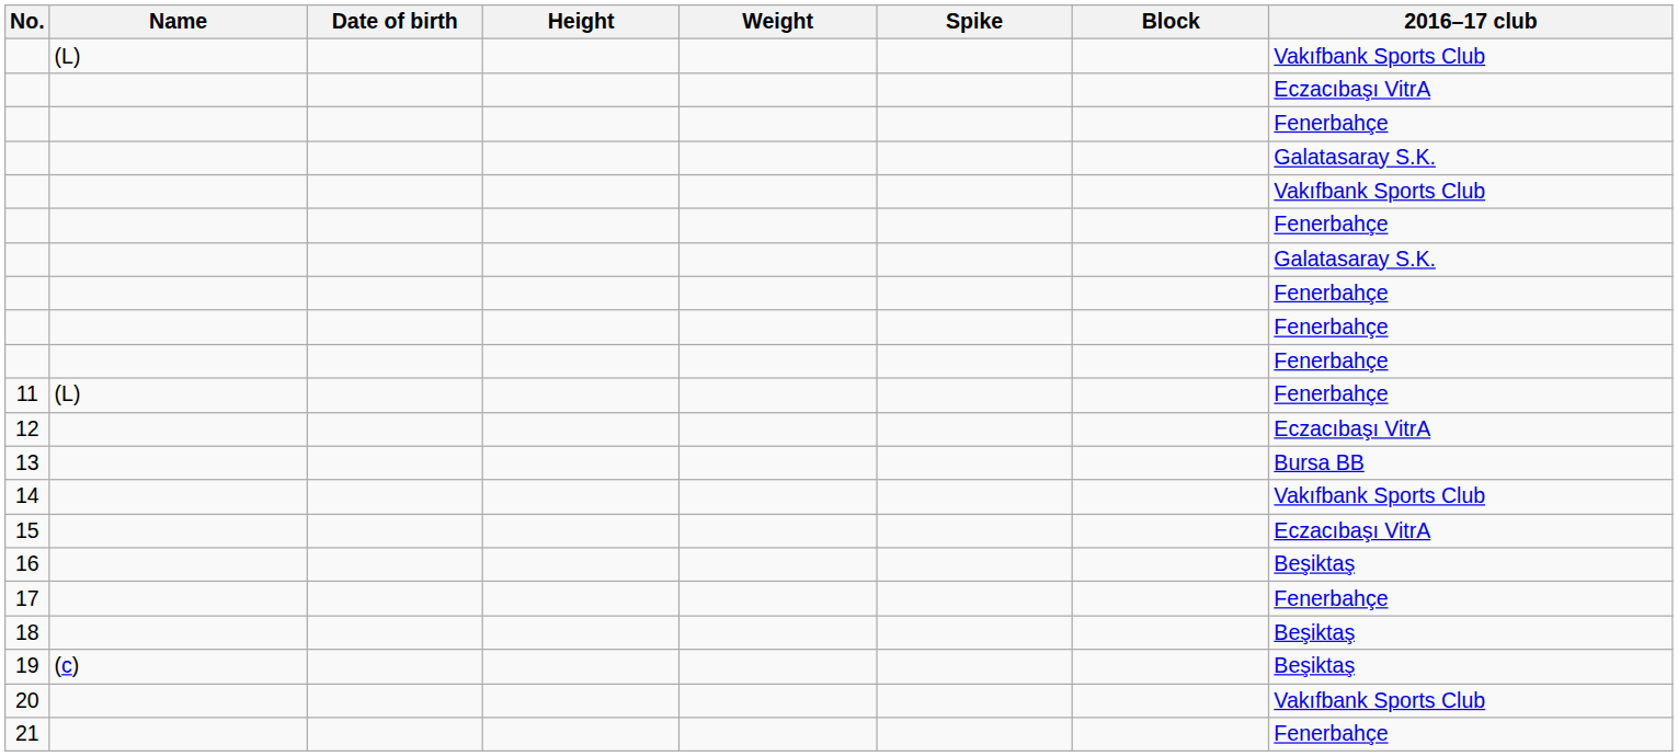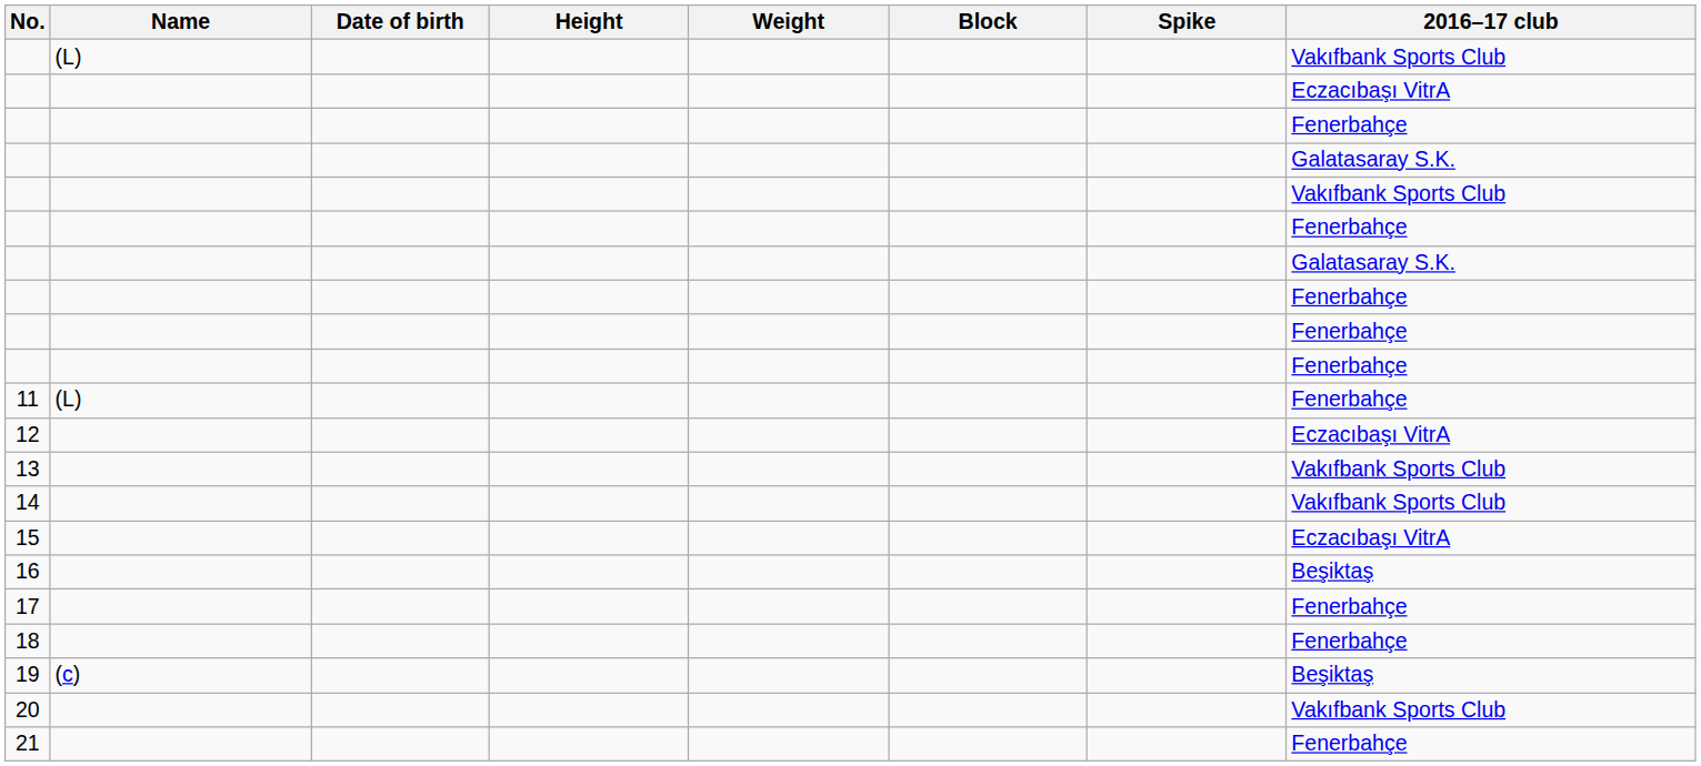 <table class="wikitable sortable" style="font-size:100%; text-align:center;">
 <tr>
 <th>No.</th>
 <th style="width:12em">Name</th>
 <th style="width:8em">Date of birth</th>
 <th style="width:9em">Height</th>
 <th style="width:9em">Weight</th>
+<th style="width:9em">Block</th>
 <th style="width:9em">Spike</th>
-<th style="width:9em">Block</th>
 <th style="width:19em">2016–17 club</th>
 </tr>
 <tr>
 <td></td>
 <td align=left>  (L)</td>
 <td align=right></td>
 <td></td>
 <td></td>
 <td></td>
 <td></td>
 <td align=left> <a href='#'>Vakıfbank Sports Club</a></td>
 </tr>
 <tr>
 <td></td>
 <td align=left></td>
 <td align=right></td>
 <td></td>
 <td></td>
 <td></td>
 <td></td>
 <td align=left> <a href='#'>Eczacıbaşı VitrA</a></td>
 </tr>
 <tr>
 <td></td>
 <td align=left></td>
 <td align=right></td>
 <td></td>
 <td></td>
 <td></td>
 <td></td>
 <td align=left> <a href='#'>Fenerbahçe</a></td>
 </tr>
 <tr>
 <td></td>
 <td align=left></td>
 <td align=right></td>
 <td></td>
 <td></td>
 <td></td>
 <td></td>
 <td align=left> <a href='#'>Galatasaray S.K.</a></td>
 </tr>
 <tr>
 <td></td>
 <td align=left></td>
 <td align=right></td>
 <td></td>
 <td></td>
 <td></td>
 <td></td>
 <td align=left> <a href='#'>Vakıfbank Sports Club</a></td>
 </tr>
 <tr>
 <td></td>
 <td align=left></td>
 <td align=right></td>
 <td></td>
 <td></td>
 <td></td>
 <td></td>
 <td align=left> <a href='#'>Fenerbahçe</a></td>
 </tr>
 <tr>
 <td></td>
 <td align=left></td>
 <td align=right></td>
 <td></td>
 <td></td>
 <td></td>
 <td></td>
 <td align=left> <a href='#'>Galatasaray S.K.</a></td>
 </tr>
 <tr>
 <td></td>
 <td align=left></td>
 <td align=right></td>
 <td></td>
 <td></td>
 <td></td>
 <td></td>
 <td align=left> <a href='#'>Fenerbahçe</a></td>
 </tr>
 <tr>
 <td></td>
 <td align=left></td>
 <td align=right></td>
 <td></td>
 <td></td>
 <td></td>
 <td></td>
 <td align=left> <a href='#'>Fenerbahçe</a></td>
 </tr>
 <tr>
 <td></td>
 <td align=left></td>
 <td align=right></td>
 <td></td>
 <td></td>
 <td></td>
 <td></td>
 <td align=left> <a href='#'>Fenerbahçe</a></td>
 </tr>
 <tr>
 <td>11</td>
 <td align=left> (L)</td>
 <td align=right></td>
 <td></td>
 <td></td>
 <td></td>
 <td></td>
 <td align=left> <a href='#'>Fenerbahçe</a></td>
 </tr>
 <tr>
 <td>12</td>
 <td align=left></td>
 <td align=right></td>
 <td></td>
 <td></td>
 <td></td>
 <td></td>
 <td align=left> <a href='#'>Eczacıbaşı VitrA</a></td>
 </tr>
 <tr>
 <td>13</td>
 <td align=left></td>
 <td align=right></td>
 <td></td>
 <td></td>
 <td></td>
 <td></td>
-<td align=left> <a href='#'>Bursa BB</a></td>
+<td align=left> <a href='#'>Vakıfbank Sports Club</a></td>
 </tr>
 <tr>
 <td>14</td>
 <td align=left></td>
 <td align=right></td>
 <td></td>
 <td></td>
 <td></td>
 <td></td>
 <td align=left> <a href='#'>Vakıfbank Sports Club</a></td>
 </tr>
 <tr>
 <td>15</td>
 <td align=left></td>
 <td align=right></td>
 <td></td>
 <td></td>
 <td></td>
 <td></td>
 <td align=left> <a href='#'>Eczacıbaşı VitrA</a></td>
 </tr>
 <tr>
 <td>16</td>
 <td align=left></td>
 <td align=right></td>
 <td></td>
 <td></td>
 <td></td>
 <td></td>
 <td align=left> <a href='#'>Beşiktaş</a></td>
 </tr>
 <tr>
 <td>17</td>
 <td align=left></td>
 <td align=right></td>
 <td></td>
 <td></td>
 <td></td>
 <td></td>
 <td align=left> <a href='#'>Fenerbahçe</a></td>
 </tr>
 <tr>
 <td>18</td>
 <td align=left></td>
 <td align=right></td>
 <td></td>
 <td></td>
 <td></td>
 <td></td>
-<td align=left> <a href='#'>Beşiktaş</a></td>
+<td align=left> <a href='#'>Fenerbahçe</a></td>
 </tr>
 <tr>
 <td>19</td>
 <td align=left> (<a href='#'>c</a>)</td>
 <td align=right></td>
 <td></td>
 <td></td>
 <td></td>
 <td></td>
 <td align=left> <a href='#'>Beşiktaş</a></td>
 </tr>
 <tr>
 <td>20</td>
 <td align=left></td>
 <td align=right></td>
 <td></td>
 <td></td>
 <td></td>
 <td></td>
 <td align=left> <a href='#'>Vakıfbank Sports Club</a></td>
 </tr>
 <tr>
 <td>21</td>
 <td align=left></td>
 <td align=right></td>
 <td></td>
 <td></td>
 <td></td>
 <td></td>
 <td align=left> <a href='#'>Fenerbahçe</a></td>
 </tr>
 </table>
